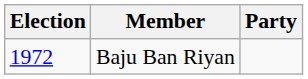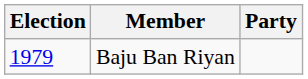 <table class="wikitable sortable">
 <tr>
 <th>Election</th>
 <th>Member</th>
 <th colspan=2>Party</th>
 </tr>
 <tr>
-<td><a href='#'>1972</a></td>
+<td><a href='#'>1979</a></td>
 <td>Baju Ban Riyan</td>
 <td></td>
 </tr>
 </table>
